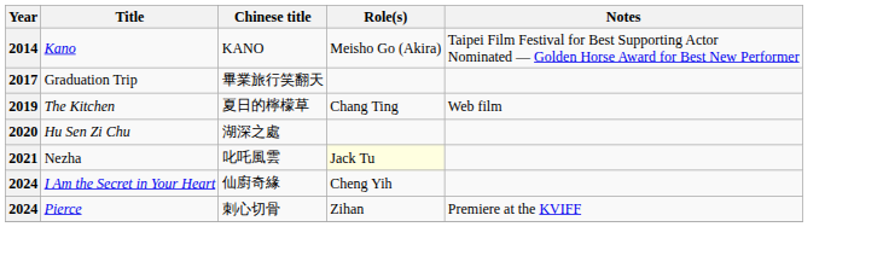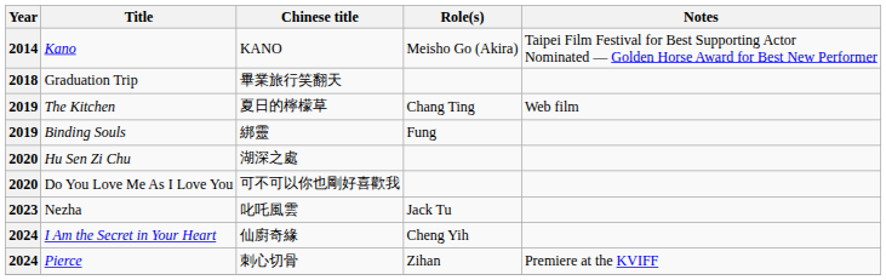 <table class="wikitable plainrowheaders sortable">
 <tr>
 <th scope="col">Year</th>
 <th scope="col">Title</th>
 <th scope="col">Chinese title</th>
 <th scope="col">Role(s)</th>
 <th scope="col" class="unsortable">Notes</th>
 </tr>
 <tr>
 <th scope=row>2014</th>
 <td><em><a href='#'>Kano</a></em></td>
 <td>KANO</td>
 <td>Meisho Go (Akira)</td>
 <td>Taipei Film Festival for Best Supporting Actor<br>Nominated — <a href='#'>Golden Horse Award for Best New Performer</a></td>
 </tr>
 <tr>
-<th>2017</th>
+<th>2018</th>
 <td>Graduation Trip</td>
 <td>畢業旅行笑翻天</td>
 <td></td>
 <td></td>
 </tr>
 <tr>
 <th scope=row>2019</th>
 <td><em>The Kitchen</em></td>
 <td>夏日的檸檬草</td>
 <td>Chang Ting</td>
 <td>Web film</td>
 </tr>
 <tr>
+<th scope=row>2019</th>
+<td><em>Binding Souls</em></td>
+<td>綁靈</td>
+<td>Fung</td>
+<td></td>
+</tr>
+<tr>
 <th scope=row>2020</th>
 <td><em>Hu Sen Zi Chu</em></td>
 <td>湖深之處</td>
 <td></td>
 <td></td>
 </tr>
 <tr>
-<th>2021</th>
+<th>2020</th>
+<td>Do You Love Me As I Love You</td>
+<td>可不可以你也剛好喜歡我</td>
+<td></td>
+<td></td>
+</tr>
+<tr>
+<th>2023</th>
 <td>Nezha</td>
 <td>叱吒風雲</td>
-<td style="background: lightyellow;">Jack Tu</td>
+<td>Jack Tu</td>
 <td></td>
 </tr>
 <tr>
 <th>2024</th>
 <td><em><a href='#'>I Am the Secret in Your Heart</a></em></td>
 <td>仙廚奇緣</td>
 <td>Cheng Yih</td>
 <td></td>
 </tr>
 <tr>
 <th>2024</th>
 <td><em><a href='#'>Pierce</a></em></td>
 <td>刺心切骨</td>
 <td>Zihan</td>
 <td>Premiere at the <a href='#'>KVIFF</a></td>
 </tr>
 <tr>
 </tr>
 </table>
